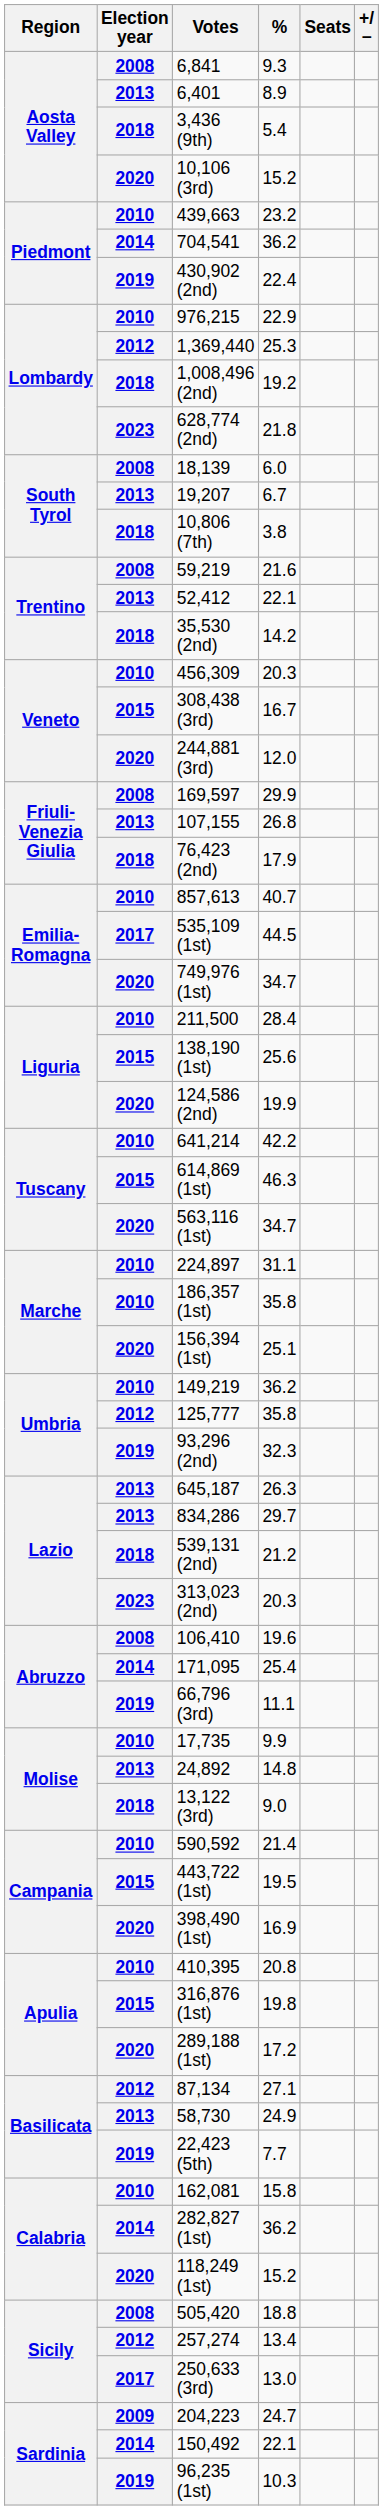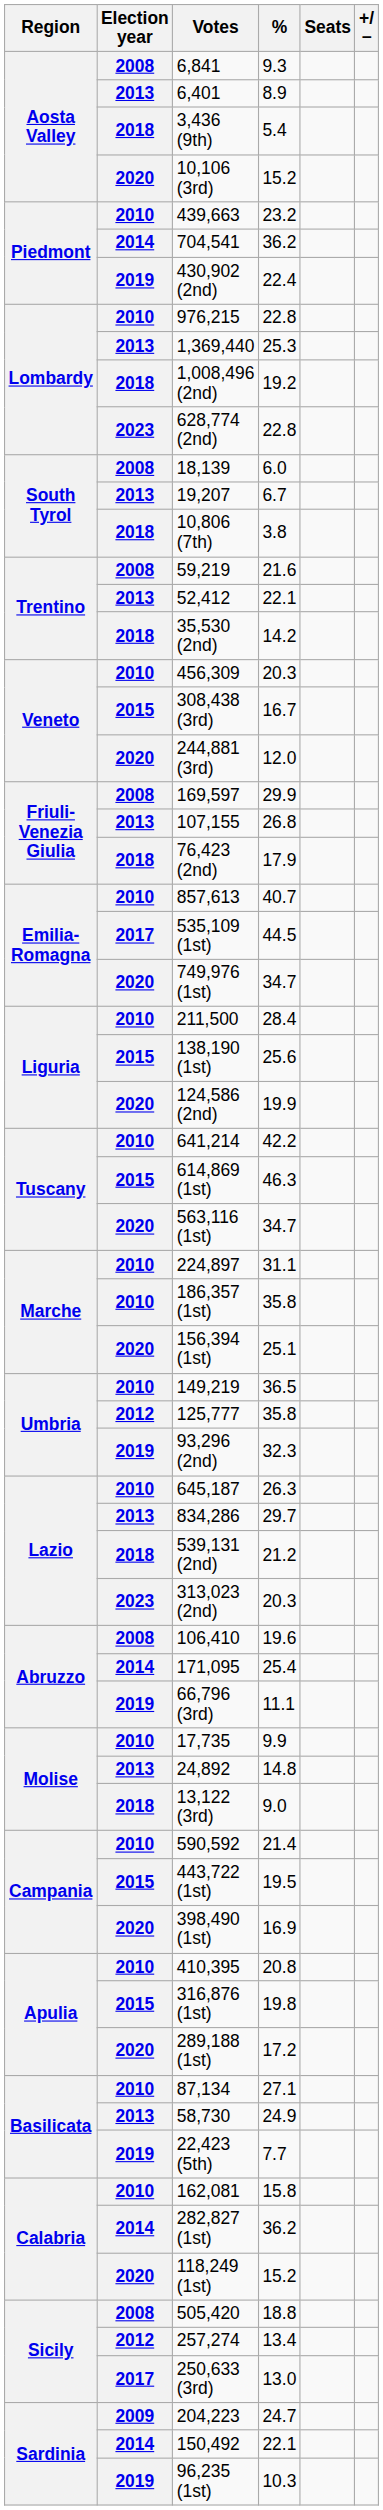 <table class=wikitable style="width:50%; border:1px #AAAAFF solid">
 <tr>
 <th width=19%>Region</th>
 <th width=13%>Election year</th>
 <th width=16%>Votes</th>
 <th width=7%>%</th>
 <th width=1%>Seats</th>
 <th width=6%>+/−</th>
 </tr>
 <tr>
 <th rowspan=4><a href='#'>Aosta Valley</a></th>
 <th><a href='#'>2008</a></th>
 <td>6,841</td>
 <td>9.3</td>
 <td></td>
 <td></td>
 </tr>
 <tr>
 <th><a href='#'>2013</a></th>
 <td>6,401</td>
 <td>8.9</td>
 <td></td>
 <td></td>
 </tr>
 <tr>
 <th><a href='#'>2018</a></th>
 <td>3,436 (9th)</td>
 <td>5.4</td>
 <td></td>
 <td></td>
 </tr>
 <tr>
 <th><a href='#'>2020</a></th>
 <td>10,106 (3rd)</td>
 <td>15.2</td>
 <td></td>
 <td></td>
 </tr>
 <tr>
 <th rowspan=3><a href='#'>Piedmont</a></th>
 <th><a href='#'>2010</a></th>
 <td>439,663</td>
 <td>23.2</td>
 <td></td>
 <td></td>
 </tr>
 <tr>
 <th><a href='#'>2014</a></th>
 <td>704,541</td>
 <td>36.2</td>
 <td></td>
 <td></td>
 </tr>
 <tr>
 <th><a href='#'>2019</a></th>
 <td>430,902 (2nd)</td>
 <td>22.4</td>
 <td></td>
 <td></td>
 </tr>
 <tr>
 <th rowspan=4><a href='#'>Lombardy</a></th>
 <th><a href='#'>2010</a></th>
 <td>976,215</td>
-<td>22.9</td>
+<td>22.8</td>
 <td></td>
 <td></td>
 </tr>
 <tr>
-<th><a href='#'>2012</a></th>
+<th><a href='#'>2013</a></th>
 <td>1,369,440</td>
 <td>25.3</td>
 <td></td>
 <td></td>
 </tr>
 <tr>
 <th><a href='#'>2018</a></th>
 <td>1,008,496 (2nd)</td>
 <td>19.2</td>
 <td></td>
 <td></td>
 </tr>
 <tr>
 <th><a href='#'>2023</a></th>
 <td>628,774 (2nd)</td>
-<td>21.8</td>
+<td>22.8</td>
 <td></td>
 <td></td>
 </tr>
 <tr>
 <th rowspan=3><a href='#'>South Tyrol</a></th>
 <th><a href='#'>2008</a></th>
 <td>18,139</td>
 <td>6.0</td>
 <td></td>
 <td></td>
 </tr>
 <tr>
 <th><a href='#'>2013</a></th>
 <td>19,207</td>
 <td>6.7</td>
 <td></td>
 <td></td>
 </tr>
 <tr>
 <th><a href='#'>2018</a></th>
 <td>10,806 (7th)</td>
 <td>3.8</td>
 <td></td>
 <td></td>
 </tr>
 <tr>
 <th rowspan=3><a href='#'>Trentino</a></th>
 <th><a href='#'>2008</a></th>
 <td>59,219</td>
 <td>21.6</td>
 <td></td>
 <td></td>
 </tr>
 <tr>
 <th><a href='#'>2013</a></th>
 <td>52,412</td>
 <td>22.1</td>
 <td></td>
 <td></td>
 </tr>
 <tr>
 <th><a href='#'>2018</a></th>
 <td>35,530 (2nd)</td>
 <td>14.2</td>
 <td></td>
 <td></td>
 </tr>
 <tr>
 <th rowspan=3><a href='#'>Veneto</a></th>
 <th><a href='#'>2010</a></th>
 <td>456,309</td>
 <td>20.3</td>
 <td></td>
 <td></td>
 </tr>
 <tr>
 <th><a href='#'>2015</a></th>
 <td>308,438 (3rd)</td>
 <td>16.7</td>
 <td></td>
 <td></td>
 </tr>
 <tr>
 <th><a href='#'>2020</a></th>
 <td>244,881 (3rd)</td>
 <td>12.0</td>
 <td></td>
 <td></td>
 </tr>
 <tr>
 <th rowspan=3><a href='#'>Friuli-Venezia Giulia</a></th>
 <th><a href='#'>2008</a></th>
 <td>169,597</td>
 <td>29.9</td>
 <td></td>
 <td></td>
 </tr>
 <tr>
 <th><a href='#'>2013</a></th>
 <td>107,155</td>
 <td>26.8</td>
 <td></td>
 <td></td>
 </tr>
 <tr>
 <th><a href='#'>2018</a></th>
 <td>76,423 (2nd)</td>
 <td>17.9</td>
 <td></td>
 <td></td>
 </tr>
 <tr>
 <th rowspan=3><a href='#'>Emilia-Romagna</a></th>
 <th><a href='#'>2010</a></th>
 <td>857,613</td>
 <td>40.7</td>
 <td></td>
 <td></td>
 </tr>
 <tr>
 <th><a href='#'>2017</a></th>
 <td>535,109 (1st)</td>
 <td>44.5</td>
 <td></td>
 <td></td>
 </tr>
 <tr>
 <th><a href='#'>2020</a></th>
 <td>749,976 (1st)</td>
 <td>34.7</td>
 <td></td>
 <td></td>
 </tr>
 <tr>
 <th rowspan=3><a href='#'>Liguria</a></th>
 <th><a href='#'>2010</a></th>
 <td>211,500</td>
 <td>28.4</td>
 <td></td>
 <td></td>
 </tr>
 <tr>
 <th><a href='#'>2015</a></th>
 <td>138,190 (1st)</td>
 <td>25.6</td>
 <td></td>
 <td></td>
 </tr>
 <tr>
 <th><a href='#'>2020</a></th>
 <td>124,586 (2nd)</td>
 <td>19.9</td>
 <td></td>
 <td></td>
 </tr>
 <tr>
 <th rowspan=3><a href='#'>Tuscany</a></th>
 <th><a href='#'>2010</a></th>
 <td>641,214</td>
 <td>42.2</td>
 <td></td>
 <td></td>
 </tr>
 <tr>
 <th><a href='#'>2015</a></th>
 <td>614,869 (1st)</td>
 <td>46.3</td>
 <td></td>
 <td></td>
 </tr>
 <tr>
 <th><a href='#'>2020</a></th>
 <td>563,116 (1st)</td>
 <td>34.7</td>
 <td></td>
 <td></td>
 </tr>
 <tr>
 <th rowspan=3><a href='#'>Marche</a></th>
 <th><a href='#'>2010</a></th>
 <td>224,897</td>
 <td>31.1</td>
 <td></td>
 <td></td>
 </tr>
 <tr>
 <th><a href='#'>2010</a></th>
 <td>186,357 (1st)</td>
 <td>35.8</td>
 <td></td>
 <td></td>
 </tr>
 <tr>
 <th><a href='#'>2020</a></th>
 <td>156,394 (1st)</td>
 <td>25.1</td>
 <td></td>
 <td></td>
 </tr>
 <tr>
 <th rowspan=3><a href='#'>Umbria</a></th>
 <th><a href='#'>2010</a></th>
 <td>149,219</td>
-<td>36.2</td>
+<td>36.5</td>
 <td></td>
 <td></td>
 </tr>
 <tr>
 <th><a href='#'>2012</a></th>
 <td>125,777</td>
 <td>35.8</td>
 <td></td>
 <td></td>
 </tr>
 <tr>
 <th><a href='#'>2019</a></th>
 <td>93,296 (2nd)</td>
 <td>32.3</td>
 <td></td>
 <td></td>
 </tr>
 <tr>
 <th rowspan=4><a href='#'>Lazio</a></th>
-<th><a href='#'>2013</a></th>
+<th><a href='#'>2010</a></th>
 <td>645,187</td>
 <td>26.3</td>
 <td></td>
 <td></td>
 </tr>
 <tr>
 <th><a href='#'>2013</a></th>
 <td>834,286</td>
 <td>29.7</td>
 <td></td>
 <td></td>
 </tr>
 <tr>
 <th><a href='#'>2018</a></th>
 <td>539,131 (2nd)</td>
 <td>21.2</td>
 <td></td>
 <td></td>
 </tr>
 <tr>
 <th><a href='#'>2023</a></th>
 <td>313,023 (2nd)</td>
 <td>20.3</td>
 <td></td>
 <td></td>
 </tr>
 <tr>
 <th rowspan=3><a href='#'>Abruzzo</a></th>
 <th><a href='#'>2008</a></th>
 <td>106,410</td>
 <td>19.6</td>
 <td></td>
 <td></td>
 </tr>
 <tr>
 <th><a href='#'>2014</a></th>
 <td>171,095</td>
 <td>25.4</td>
 <td></td>
 <td></td>
 </tr>
 <tr>
 <th><a href='#'>2019</a></th>
 <td>66,796 (3rd)</td>
 <td>11.1</td>
 <td></td>
 <td></td>
 </tr>
 <tr>
 <th rowspan=3><a href='#'>Molise</a></th>
 <th><a href='#'>2010</a></th>
 <td>17,735</td>
 <td>9.9</td>
 <td></td>
 <td></td>
 </tr>
 <tr>
 <th><a href='#'>2013</a></th>
 <td>24,892</td>
 <td>14.8</td>
 <td></td>
 <td></td>
 </tr>
 <tr>
 <th><a href='#'>2018</a></th>
 <td>13,122 (3rd)</td>
 <td>9.0</td>
 <td></td>
 <td></td>
 </tr>
 <tr>
 <th rowspan=3><a href='#'>Campania</a></th>
 <th><a href='#'>2010</a></th>
 <td>590,592</td>
 <td>21.4</td>
 <td></td>
 <td></td>
 </tr>
 <tr>
 <th><a href='#'>2015</a></th>
 <td>443,722 (1st)</td>
 <td>19.5</td>
 <td></td>
 <td></td>
 </tr>
 <tr>
 <th><a href='#'>2020</a></th>
 <td>398,490 (1st)</td>
 <td>16.9</td>
 <td></td>
 <td></td>
 </tr>
 <tr>
 <th rowspan=3><a href='#'>Apulia</a></th>
 <th><a href='#'>2010</a></th>
 <td>410,395</td>
 <td>20.8</td>
 <td></td>
 <td></td>
 </tr>
 <tr>
 <th><a href='#'>2015</a></th>
 <td>316,876 (1st)</td>
 <td>19.8</td>
 <td></td>
 <td></td>
 </tr>
 <tr>
 <th><a href='#'>2020</a></th>
 <td>289,188 (1st)</td>
 <td>17.2</td>
 <td></td>
 <td></td>
 </tr>
 <tr>
 <th rowspan=3><a href='#'>Basilicata</a></th>
-<th><a href='#'>2012</a></th>
+<th><a href='#'>2010</a></th>
 <td>87,134</td>
 <td>27.1</td>
 <td></td>
 <td></td>
 </tr>
 <tr>
 <th><a href='#'>2013</a></th>
 <td>58,730</td>
 <td>24.9</td>
 <td></td>
 <td></td>
 </tr>
 <tr>
 <th><a href='#'>2019</a></th>
 <td>22,423 (5th)</td>
 <td>7.7</td>
 <td></td>
 <td></td>
 </tr>
 <tr>
 <th rowspan=3><a href='#'>Calabria</a></th>
 <th><a href='#'>2010</a></th>
 <td>162,081</td>
 <td>15.8</td>
 <td></td>
 <td></td>
 </tr>
 <tr>
 <th><a href='#'>2014</a></th>
 <td>282,827 (1st)</td>
 <td>36.2</td>
 <td></td>
 <td></td>
 </tr>
 <tr>
 <th><a href='#'>2020</a></th>
 <td>118,249 (1st)</td>
 <td>15.2</td>
 <td></td>
 <td></td>
 </tr>
 <tr>
 <th rowspan=3><a href='#'>Sicily</a></th>
 <th><a href='#'>2008</a></th>
 <td>505,420</td>
 <td>18.8</td>
 <td></td>
 <td></td>
 </tr>
 <tr>
 <th><a href='#'>2012</a></th>
 <td>257,274</td>
 <td>13.4</td>
 <td></td>
 <td></td>
 </tr>
 <tr>
 <th><a href='#'>2017</a></th>
 <td>250,633 (3rd)</td>
 <td>13.0</td>
 <td></td>
 <td></td>
 </tr>
 <tr>
 <th rowspan=3><a href='#'>Sardinia</a></th>
 <th><a href='#'>2009</a></th>
 <td>204,223</td>
 <td>24.7</td>
 <td></td>
 <td></td>
 </tr>
 <tr>
 <th><a href='#'>2014</a></th>
 <td>150,492</td>
 <td>22.1</td>
 <td></td>
 <td></td>
 </tr>
 <tr>
 <th><a href='#'>2019</a></th>
 <td>96,235 (1st)</td>
 <td>10.3</td>
 <td></td>
 <td></td>
 </tr>
 </table>
